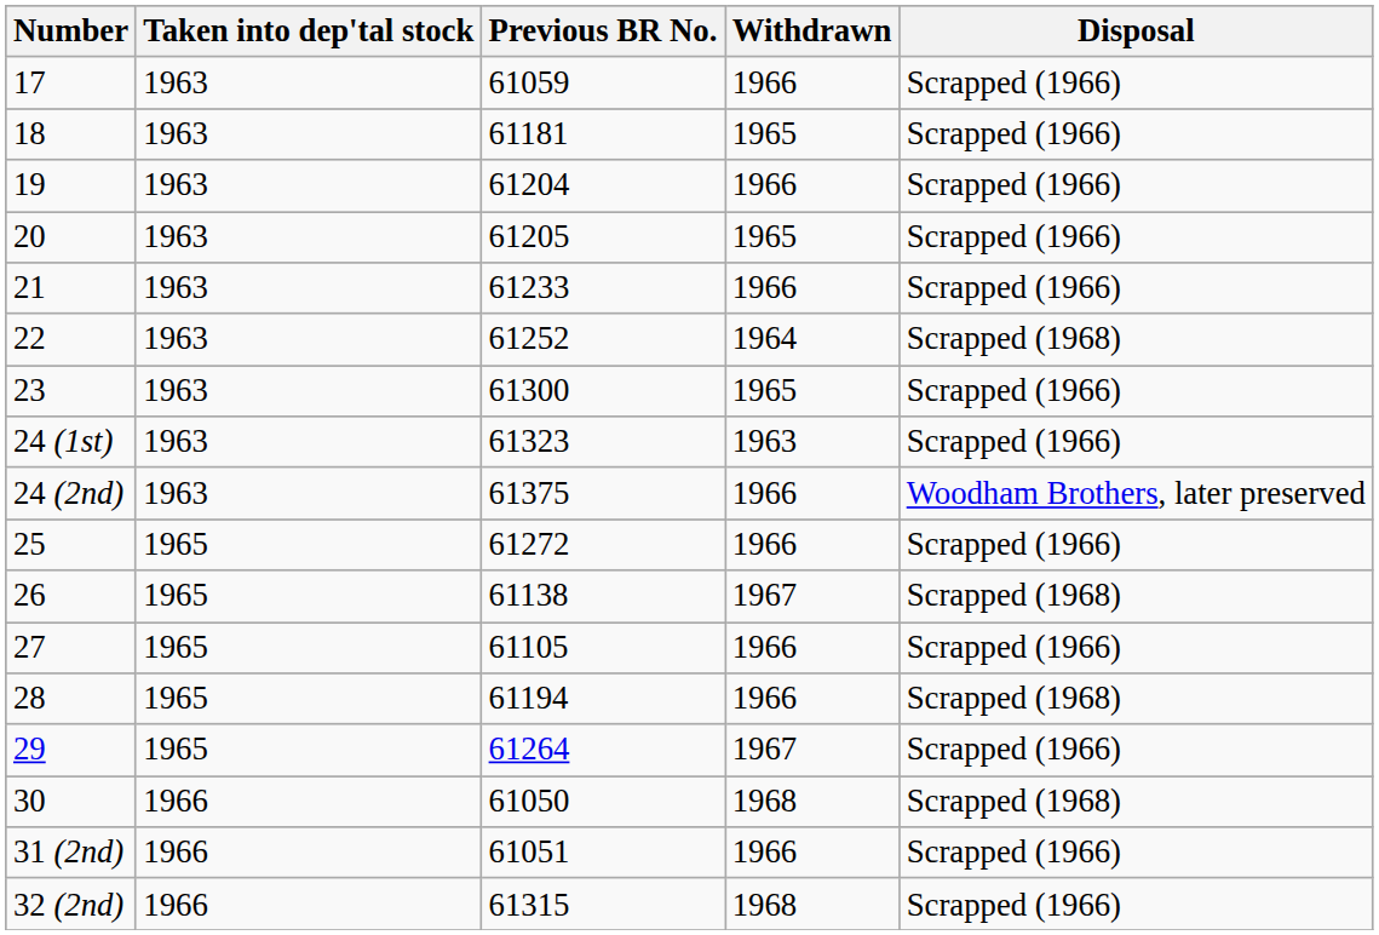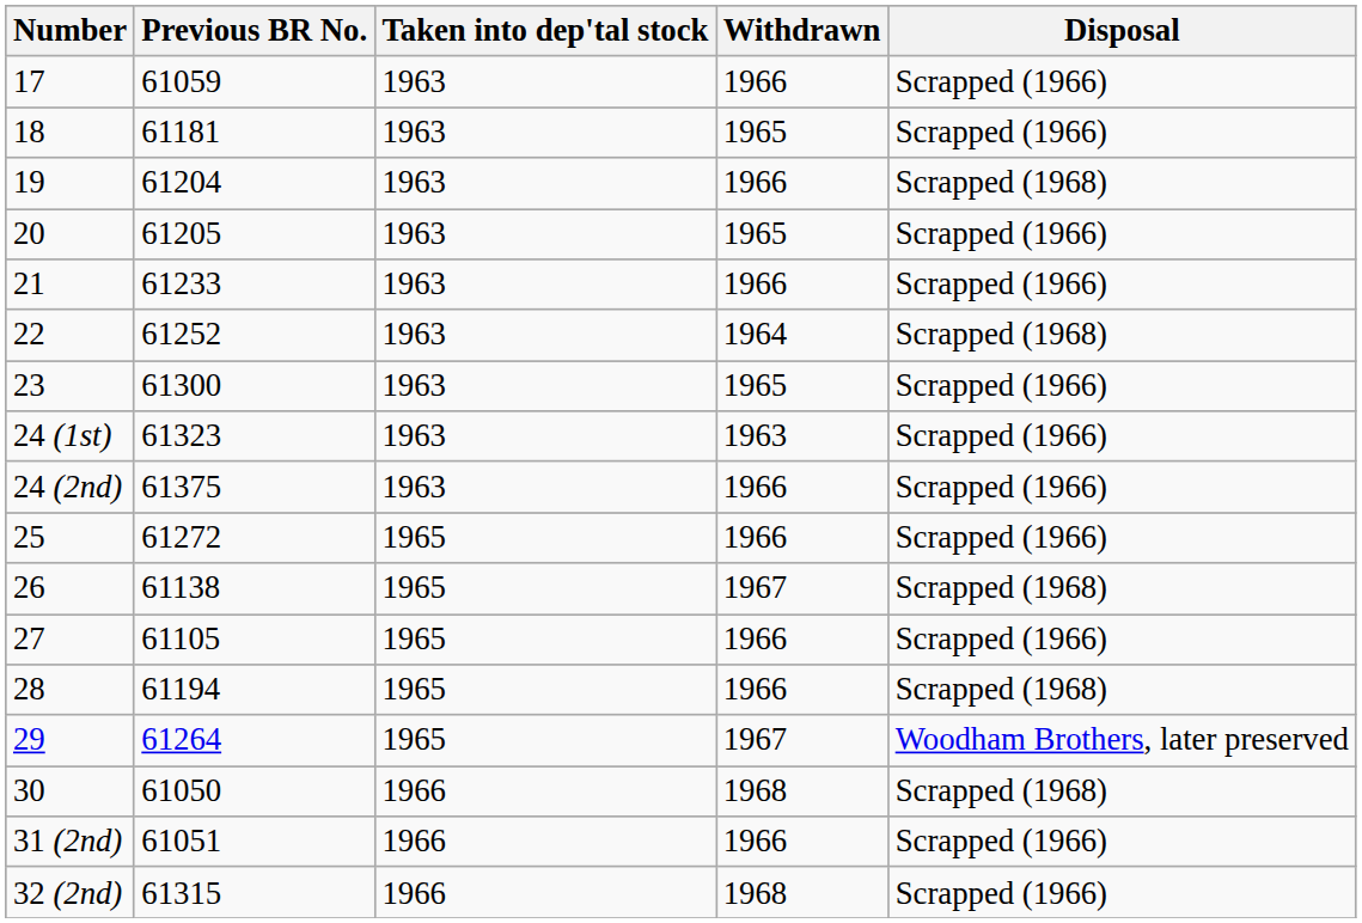 <table class="wikitable sortable">
 <tr>
 <th>Number</th>
+<th>Previous BR No.</th>
 <th>Taken into dep'tal stock</th>
-<th>Previous BR No.</th>
 <th>Withdrawn</th>
 <th>Disposal</th>
 </tr>
 <tr>
 <td>17</td>
+<td>61059</td>
 <td>1963</td>
-<td>61059</td>
 <td>1966</td>
 <td>Scrapped (1966)</td>
 </tr>
 <tr>
 <td>18</td>
+<td>61181</td>
 <td>1963</td>
-<td>61181</td>
 <td>1965</td>
 <td>Scrapped (1966)</td>
 </tr>
 <tr>
 <td>19</td>
+<td>61204</td>
 <td>1963</td>
-<td>61204</td>
 <td>1966</td>
-<td>Scrapped (1966)</td>
+<td>Scrapped (1968)</td>
 </tr>
 <tr>
 <td>20</td>
+<td>61205</td>
 <td>1963</td>
-<td>61205</td>
 <td>1965</td>
 <td>Scrapped (1966)</td>
 </tr>
 <tr>
 <td>21</td>
+<td>61233</td>
 <td>1963</td>
-<td>61233</td>
 <td>1966</td>
 <td>Scrapped (1966)</td>
 </tr>
 <tr>
 <td>22</td>
+<td>61252</td>
 <td>1963</td>
-<td>61252</td>
 <td>1964</td>
 <td>Scrapped (1968)</td>
 </tr>
 <tr>
 <td>23</td>
+<td>61300</td>
 <td>1963</td>
-<td>61300</td>
 <td>1965</td>
 <td>Scrapped (1966)</td>
 </tr>
 <tr>
 <td>24 <em>(1st)</em></td>
+<td>61323</td>
 <td>1963</td>
-<td>61323</td>
 <td>1963</td>
 <td>Scrapped (1966)</td>
 </tr>
 <tr>
 <td>24 <em>(2nd)</em></td>
+<td>61375</td>
 <td>1963</td>
-<td>61375</td>
 <td>1966</td>
-<td><a href='#'>Woodham Brothers</a>, later preserved</td>
+<td>Scrapped (1966)</td>
 </tr>
 <tr>
 <td>25</td>
+<td>61272</td>
 <td>1965</td>
-<td>61272</td>
 <td>1966</td>
 <td>Scrapped (1966)</td>
 </tr>
 <tr>
 <td>26</td>
+<td>61138</td>
 <td>1965</td>
-<td>61138</td>
 <td>1967</td>
 <td>Scrapped (1968)</td>
 </tr>
 <tr>
 <td>27</td>
+<td>61105</td>
 <td>1965</td>
-<td>61105</td>
 <td>1966</td>
 <td>Scrapped (1966)</td>
 </tr>
 <tr>
 <td>28</td>
+<td>61194</td>
 <td>1965</td>
-<td>61194</td>
 <td>1966</td>
 <td>Scrapped (1968)</td>
 </tr>
 <tr>
 <td><a href='#'>29</a></td>
+<td><a href='#'>61264</a></td>
 <td>1965</td>
-<td><a href='#'>61264</a></td>
 <td>1967</td>
-<td>Scrapped (1966)</td>
+<td><a href='#'>Woodham Brothers</a>, later preserved</td>
 </tr>
 <tr>
 <td>30</td>
+<td>61050</td>
 <td>1966</td>
-<td>61050</td>
 <td>1968</td>
 <td>Scrapped (1968)</td>
 </tr>
 <tr>
 <td>31 <em>(2nd)</em></td>
+<td>61051</td>
 <td>1966</td>
-<td>61051</td>
 <td>1966</td>
 <td>Scrapped (1966)</td>
 </tr>
 <tr>
 <td>32 <em>(2nd)</em></td>
+<td>61315</td>
 <td>1966</td>
-<td>61315</td>
 <td>1968</td>
 <td>Scrapped (1966)</td>
 </tr>
 </table>
